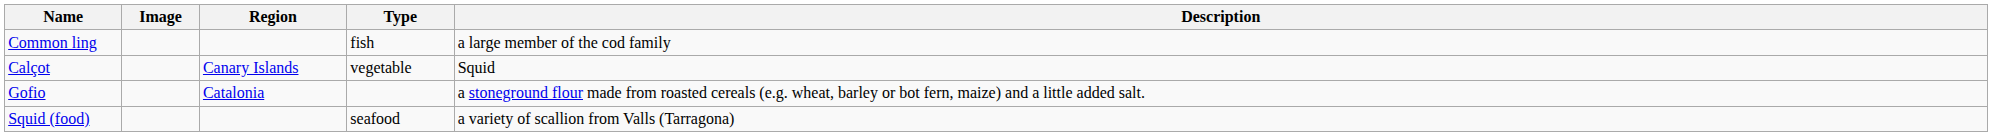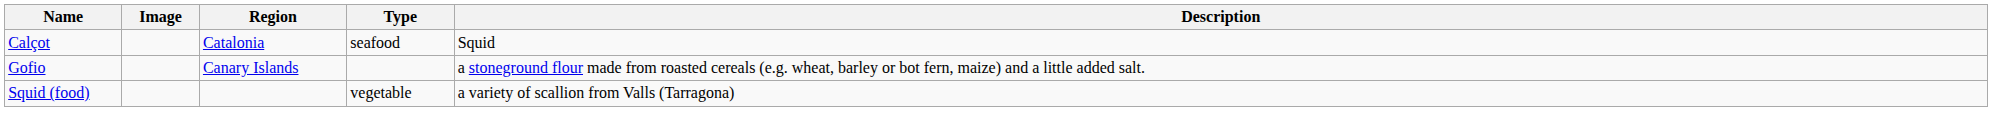 <table class="wikitable sortable" width="100%">
 <tr>
 <th style="width:110px;">Name</th>
 <th style="width:70px;">Image</th>
 <th style="width:140px;">Region</th>
 <th style="width:100px;">Type</th>
 <th>Description</th>
 </tr>
 <tr>
-<td><a href='#'>Common ling</a></td>
-<td></td>
-<td></td>
-<td>fish</td>
-<td>a large member of the cod family</td>
-</tr>
-<tr>
 <td><a href='#'>Calçot</a></td>
 <td></td>
-<td><a href='#'>Canary Islands</a></td>
-<td>vegetable</td>
+<td><a href='#'>Catalonia</a></td>
+<td>seafood</td>
 <td>Squid</td>
 </tr>
 <tr>
 <td><a href='#'>Gofio</a></td>
 <td></td>
-<td><a href='#'>Catalonia</a></td>
+<td><a href='#'>Canary Islands</a></td>
 <td></td>
 <td>a <a href='#'>stoneground flour</a> made from roasted cereals (e.g. wheat, barley or bot fern, maize) and a little added salt.</td>
 </tr>
 <tr>
 <td><a href='#'>Squid (food)</a></td>
 <td></td>
 <td></td>
-<td>seafood</td>
+<td>vegetable</td>
 <td>a variety of scallion from Valls (Tarragona)</td>
 </tr>
 </table>
